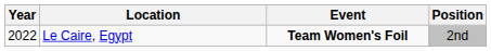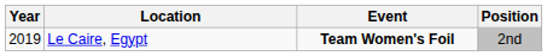 <table class="wikitable" style="text-align:center;">
 <tr>
 <th>Year</th>
 <th style="width:17em">Location</th>
 <th style="width:12em">Event</th>
 <th>Position</th>
 </tr>
 <tr>
-<td>2022</td>
+<td>2019</td>
 <td rowspan="1" align="left"> <a href='#'>Le Caire</a>, <a href='#'>Egypt</a></td>
 <td><strong>Team Women's Foil</strong></td>
 <td bgcolor="silver">2nd</td>
 </tr>
 </table>
